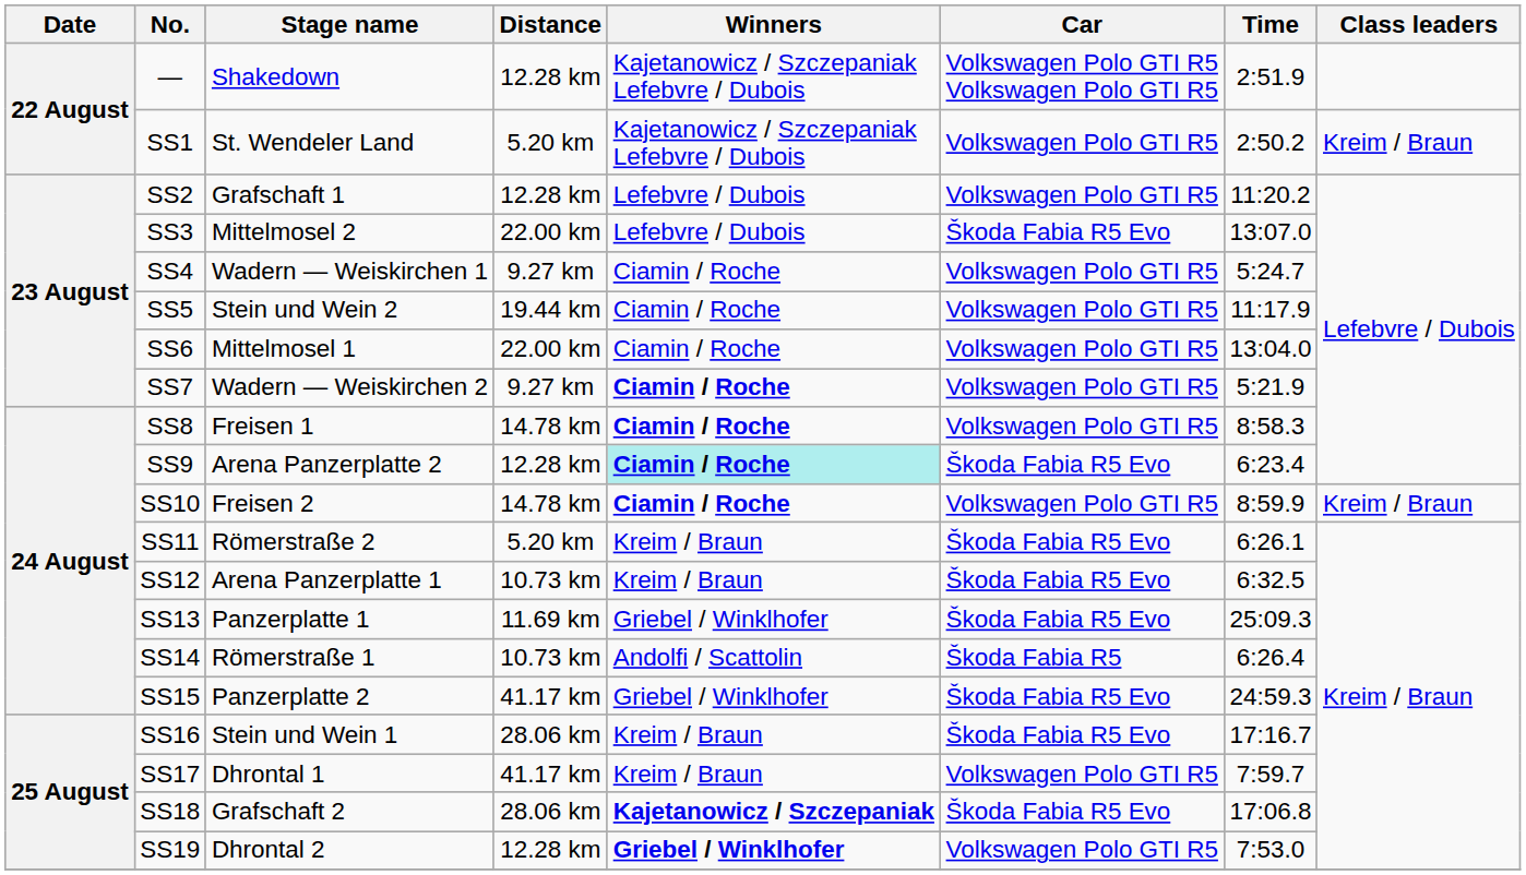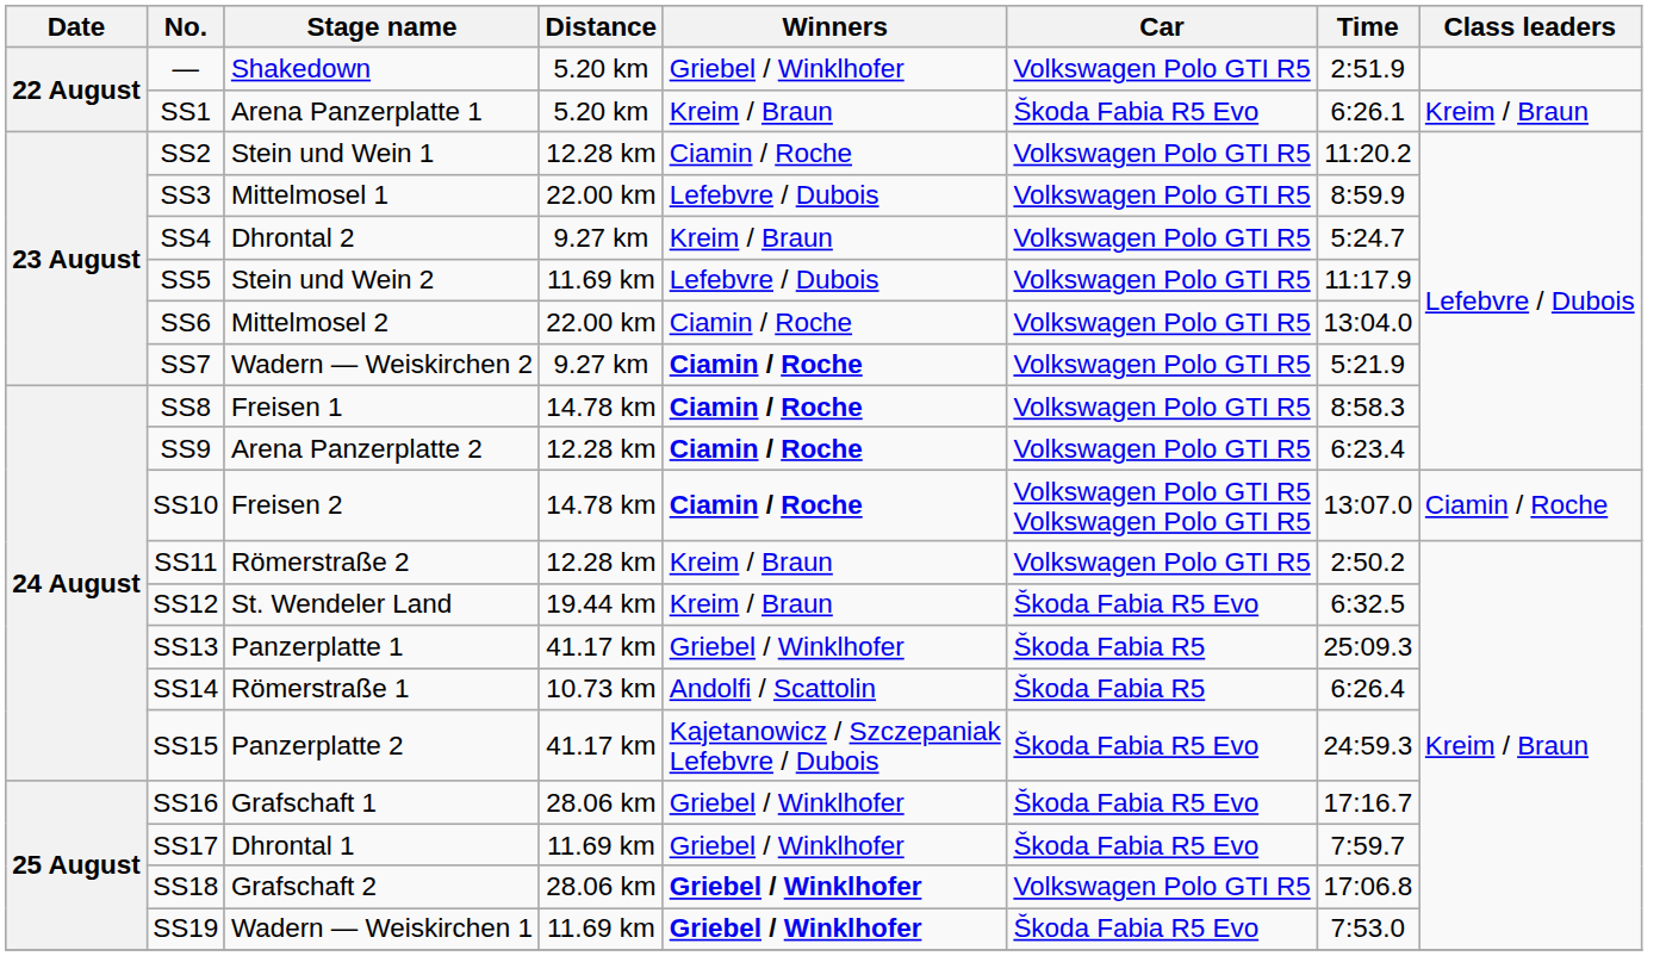 <table class="wikitable" style="font-size: 85%;">
 <tr>
 <th>Date</th>
 <th>No.</th>
 <th>Stage name</th>
 <th>Distance</th>
 <th>Winners</th>
 <th>Car</th>
 <th>Time</th>
 <th>Class leaders</th>
 </tr>
 <tr>
 <th nowrap rowspan="2">22 August</th>
 <td align="center">—</td>
 <td nowrap><a href='#'>Shakedown</a></td>
-<td align="center">12.28 km</td>
-<td nowrap><a href='#'>Kajetanowicz</a> / <a href='#'>Szczepaniak</a><br><a href='#'>Lefebvre</a> / <a href='#'>Dubois</a></td>
-<td nowrap><a href='#'>Volkswagen Polo GTI R5</a><br><a href='#'>Volkswagen Polo GTI R5</a></td>
+<td align="center">5.20 km</td>
+<td><a href='#'>Griebel</a> / <a href='#'>Winklhofer</a></td>
+<td><a href='#'>Volkswagen Polo GTI R5</a></td>
 <td align="center">2:51.9</td>
 <td></td>
 </tr>
 <tr>
 <td align="center">SS1</td>
-<td>St. Wendeler Land</td>
+<td>Arena Panzerplatte 1</td>
 <td align="center">5.20 km</td>
-<td nowrap><a href='#'>Kajetanowicz</a> / <a href='#'>Szczepaniak</a><br><a href='#'>Lefebvre</a> / <a href='#'>Dubois</a></td>
-<td><a href='#'>Volkswagen Polo GTI R5</a></td>
-<td align="center">2:50.2</td>
+<td><a href='#'>Kreim</a> / <a href='#'>Braun</a></td>
+<td><a href='#'>Škoda Fabia R5 Evo</a></td>
+<td align="center">6:26.1</td>
 <td><a href='#'>Kreim</a> / <a href='#'>Braun</a></td>
 </tr>
 <tr>
 <th rowspan="6">23 August</th>
 <td align="center">SS2</td>
-<td>Grafschaft 1</td>
+<td>Stein und Wein 1</td>
 <td align="center">12.28 km</td>
-<td><a href='#'>Lefebvre</a> / <a href='#'>Dubois</a></td>
+<td><a href='#'>Ciamin</a> / <a href='#'>Roche</a></td>
 <td><a href='#'>Volkswagen Polo GTI R5</a></td>
 <td align="center">11:20.2</td>
 <td rowspan="8" nowrap><a href='#'>Lefebvre</a> / <a href='#'>Dubois</a></td>
 </tr>
 <tr>
 <td align="center">SS3</td>
-<td>Mittelmosel 2</td>
+<td>Mittelmosel 1</td>
 <td align="center">22.00 km</td>
 <td><a href='#'>Lefebvre</a> / <a href='#'>Dubois</a></td>
-<td><a href='#'>Škoda Fabia R5 Evo</a></td>
-<td align="center">13:07.0</td>
+<td><a href='#'>Volkswagen Polo GTI R5</a></td>
+<td align="center">8:59.9</td>
 </tr>
 <tr>
 <td align="center">SS4</td>
-<td>Wadern — Weiskirchen 1</td>
+<td>Dhrontal 2</td>
 <td align="center">9.27 km</td>
-<td><a href='#'>Ciamin</a> / <a href='#'>Roche</a></td>
+<td><a href='#'>Kreim</a> / <a href='#'>Braun</a></td>
 <td><a href='#'>Volkswagen Polo GTI R5</a></td>
 <td align="center">5:24.7</td>
 </tr>
 <tr>
 <td align="center">SS5</td>
 <td>Stein und Wein 2</td>
-<td align="center">19.44 km</td>
-<td><a href='#'>Ciamin</a> / <a href='#'>Roche</a></td>
+<td align="center">11.69 km</td>
+<td><a href='#'>Lefebvre</a> / <a href='#'>Dubois</a></td>
 <td><a href='#'>Volkswagen Polo GTI R5</a></td>
 <td align="center">11:17.9</td>
 </tr>
 <tr>
 <td align="center">SS6</td>
-<td>Mittelmosel 1</td>
+<td>Mittelmosel 2</td>
 <td align="center">22.00 km</td>
 <td><a href='#'>Ciamin</a> / <a href='#'>Roche</a></td>
 <td><a href='#'>Volkswagen Polo GTI R5</a></td>
 <td align="center">13:04.0</td>
 </tr>
 <tr>
 <td align="center">SS7</td>
 <td>Wadern — Weiskirchen 2</td>
 <td align="center">9.27 km</td>
 <td><strong><a href='#'>Ciamin</a> / <a href='#'>Roche</a></strong></td>
 <td><a href='#'>Volkswagen Polo GTI R5</a></td>
 <td align="center">5:21.9</td>
 </tr>
 <tr>
 <th rowspan="8">24 August</th>
 <td align="center">SS8</td>
 <td>Freisen 1</td>
 <td align="center">14.78 km</td>
 <td><strong><a href='#'>Ciamin</a> / <a href='#'>Roche</a></strong></td>
 <td><a href='#'>Volkswagen Polo GTI R5</a></td>
 <td align="center">8:58.3</td>
 </tr>
 <tr>
 <td align="center">SS9</td>
 <td>Arena Panzerplatte 2</td>
 <td align="center">12.28 km</td>
-<td style="background: paleturquoise;"><strong><a href='#'>Ciamin</a> / <a href='#'>Roche</a></strong></td>
-<td><a href='#'>Škoda Fabia R5 Evo</a></td>
+<td><strong><a href='#'>Ciamin</a> / <a href='#'>Roche</a></strong></td>
+<td><a href='#'>Volkswagen Polo GTI R5</a></td>
 <td align="center">6:23.4</td>
 </tr>
 <tr>
 <td align="center">SS10</td>
 <td>Freisen 2</td>
 <td align="center">14.78 km</td>
 <td><strong><a href='#'>Ciamin</a> / <a href='#'>Roche</a></strong></td>
-<td><a href='#'>Volkswagen Polo GTI R5</a></td>
-<td align="center">8:59.9</td>
-<td><a href='#'>Kreim</a> / <a href='#'>Braun</a></td>
+<td nowrap><a href='#'>Volkswagen Polo GTI R5</a><br><a href='#'>Volkswagen Polo GTI R5</a></td>
+<td align="center">13:07.0</td>
+<td><a href='#'>Ciamin</a> / <a href='#'>Roche</a></td>
 </tr>
 <tr>
 <td align="center">SS11</td>
 <td>Römerstraße 2</td>
-<td align="center">5.20 km</td>
+<td align="center">12.28 km</td>
 <td><a href='#'>Kreim</a> / <a href='#'>Braun</a></td>
-<td><a href='#'>Škoda Fabia R5 Evo</a></td>
-<td align="center">6:26.1</td>
+<td><a href='#'>Volkswagen Polo GTI R5</a></td>
+<td align="center">2:50.2</td>
 <td rowspan="9" nowrap><a href='#'>Kreim</a> / <a href='#'>Braun</a></td>
 </tr>
 <tr>
 <td align="center">SS12</td>
-<td>Arena Panzerplatte 1</td>
-<td align="center">10.73 km</td>
+<td>St. Wendeler Land</td>
+<td align="center">19.44 km</td>
 <td><a href='#'>Kreim</a> / <a href='#'>Braun</a></td>
 <td><a href='#'>Škoda Fabia R5 Evo</a></td>
 <td align="center">6:32.5</td>
 </tr>
 <tr>
 <td align="center">SS13</td>
 <td>Panzerplatte 1</td>
-<td align="center">11.69 km</td>
+<td align="center">41.17 km</td>
 <td><a href='#'>Griebel</a> / <a href='#'>Winklhofer</a></td>
-<td><a href='#'>Škoda Fabia R5 Evo</a></td>
+<td><a href='#'>Škoda Fabia R5</a></td>
 <td align="center">25:09.3</td>
 </tr>
 <tr>
 <td align="center">SS14</td>
 <td>Römerstraße 1</td>
 <td align="center">10.73 km</td>
 <td><a href='#'>Andolfi</a> / <a href='#'>Scattolin</a></td>
 <td><a href='#'>Škoda Fabia R5</a></td>
 <td align="center">6:26.4</td>
 </tr>
 <tr>
 <td align="center">SS15</td>
 <td>Panzerplatte 2</td>
 <td align="center">41.17 km</td>
-<td><a href='#'>Griebel</a> / <a href='#'>Winklhofer</a></td>
+<td nowrap><a href='#'>Kajetanowicz</a> / <a href='#'>Szczepaniak</a><br><a href='#'>Lefebvre</a> / <a href='#'>Dubois</a></td>
 <td><a href='#'>Škoda Fabia R5 Evo</a></td>
 <td align="center">24:59.3</td>
 </tr>
 <tr>
 <th rowspan="4">25 August</th>
 <td align="center">SS16</td>
-<td>Stein und Wein 1</td>
+<td>Grafschaft 1</td>
 <td align="center">28.06 km</td>
-<td><a href='#'>Kreim</a> / <a href='#'>Braun</a></td>
+<td><a href='#'>Griebel</a> / <a href='#'>Winklhofer</a></td>
 <td><a href='#'>Škoda Fabia R5 Evo</a></td>
 <td align="center">17:16.7</td>
 </tr>
 <tr>
 <td align="center">SS17</td>
 <td>Dhrontal 1</td>
-<td align="center">41.17 km</td>
-<td><a href='#'>Kreim</a> / <a href='#'>Braun</a></td>
-<td><a href='#'>Volkswagen Polo GTI R5</a></td>
+<td align="center">11.69 km</td>
+<td><a href='#'>Griebel</a> / <a href='#'>Winklhofer</a></td>
+<td><a href='#'>Škoda Fabia R5 Evo</a></td>
 <td align="center">7:59.7</td>
 </tr>
 <tr>
 <td align="center">SS18</td>
 <td>Grafschaft 2</td>
 <td align="center">28.06 km</td>
-<td nowrap><strong><a href='#'>Kajetanowicz</a> / <a href='#'>Szczepaniak</a></strong></td>
-<td><a href='#'>Škoda Fabia R5 Evo</a></td>
+<td><strong><a href='#'>Griebel</a> / <a href='#'>Winklhofer</a></strong></td>
+<td><a href='#'>Volkswagen Polo GTI R5</a></td>
 <td align="center">17:06.8</td>
 </tr>
 <tr>
 <td align="center">SS19</td>
-<td>Dhrontal 2</td>
-<td align="center">12.28 km</td>
+<td>Wadern — Weiskirchen 1</td>
+<td align="center">11.69 km</td>
 <td><strong><a href='#'>Griebel</a> / <a href='#'>Winklhofer</a></strong></td>
-<td><a href='#'>Volkswagen Polo GTI R5</a></td>
+<td><a href='#'>Škoda Fabia R5 Evo</a></td>
 <td align="center">7:53.0</td>
 </tr>
 <tr>
 </tr>
 </table>
